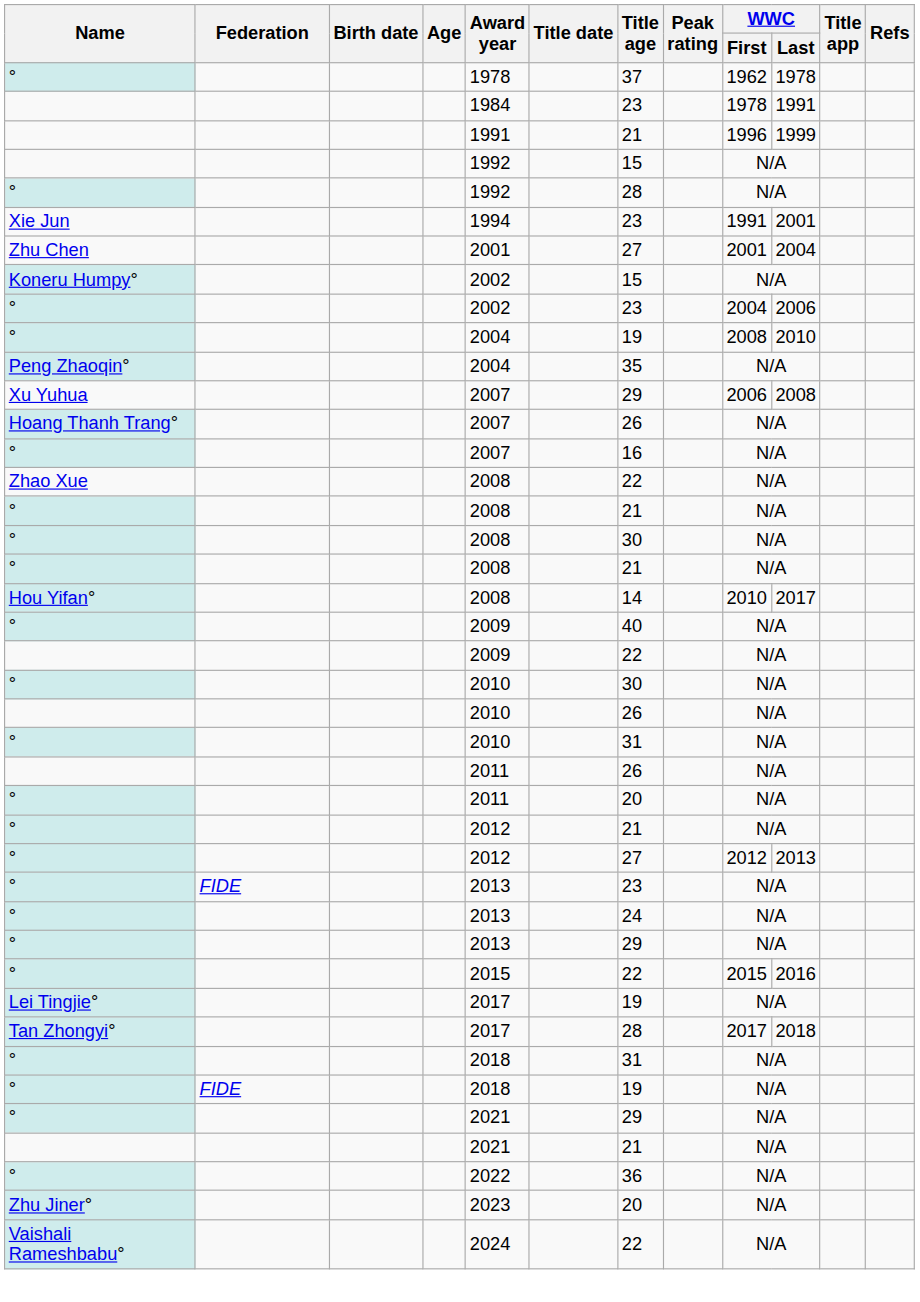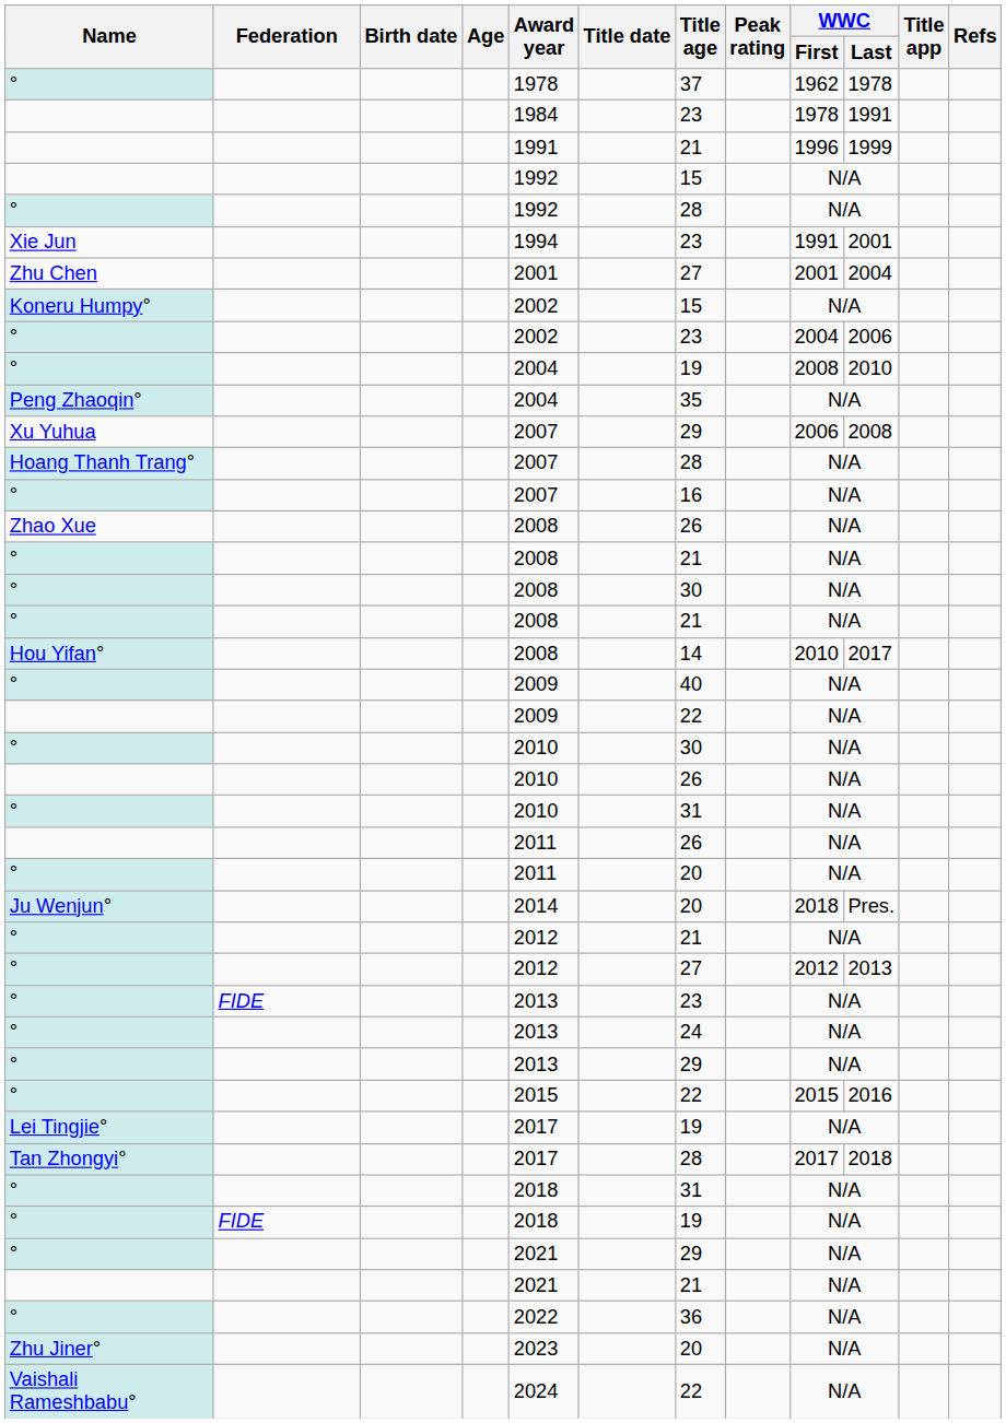 <table class="sortable wikitable static-row-numbers">
 <tr class="static-row-header">
 <th scope="col" rowspan=2 width=160>Name</th>
 <th scope="col" rowspan=2 width=110>Federation</th>
 <th scope="col" rowspan=2>Birth date</th>
 <th scope="col" rowspan=2>Age</th>
 <th scope="col" rowspan=2 width = 40>Award year</th>
 <th scope="col" rowspan=2>Title date</th>
 <th scope="col" rowspan=2 width = 30>Title age</th>
 <th scope="col" rowspan=2 width = 40>Peak rating</th>
 <th scope="col" colspan=2><a href='#'>WWC</a></th>
 <th scope="col" rowspan=2 class="unsortable" width = 30>Title app</th>
 <th scope="col" rowspan=2 class="unsortable">Refs</th>
 </tr>
 <tr class="static-row-header">
 <th scope="col">First</th>
 <th scope="col">Last</th>
 </tr>
 <tr>
 <td scope="row" align=left style="background-color: #CFECEC;">°</td>
 <td align=left></td>
 <td></td>
 <td></td>
 <td>1978</td>
 <td></td>
 <td>37</td>
 <td></td>
 <td>1962</td>
 <td>1978</td>
 <td></td>
 <td></td>
 </tr>
 <tr>
 <td scope="row" align=left></td>
 <td align=left></td>
 <td></td>
 <td></td>
 <td>1984</td>
 <td></td>
 <td data-sort-value=23.3>23</td>
 <td></td>
 <td>1978</td>
 <td>1991</td>
 <td></td>
 <td></td>
 </tr>
 <tr>
 <td scope="row" align=left></td>
 <td align=left></td>
 <td></td>
 <td></td>
 <td>1991</td>
 <td></td>
 <td data-sort-value=21.5>21</td>
 <td></td>
 <td>1996</td>
 <td>1999</td>
 <td></td>
 <td></td>
 </tr>
 <tr>
 <td scope="row" align=left></td>
 <td align=left></td>
 <td></td>
 <td></td>
 <td data-sort-value=1992.1>1992</td>
 <td></td>
 <td data-sort-value=15.2>15</td>
 <td></td>
 <td colspan=2 style=text-align:center>N/A</td>
 <td></td>
 <td></td>
 </tr>
 <tr>
 <td scope="row" align=left style="background-color: #CFECEC;">°</td>
 <td align=left></td>
 <td></td>
 <td></td>
 <td data-sort-value=1992.2>1992</td>
 <td></td>
 <td>28</td>
 <td></td>
 <td colspan=2 style=text-align:center>N/A</td>
 <td></td>
 <td></td>
 </tr>
 <tr>
 <td scope="row" align=left><a href='#'>Xie Jun</a></td>
 <td align=left></td>
 <td></td>
 <td></td>
 <td>1994</td>
 <td></td>
 <td data-sort-value=23.2>23</td>
 <td></td>
 <td>1991</td>
 <td>2001</td>
 <td></td>
 <td></td>
 </tr>
 <tr>
 <td scope="row" align=left><a href='#'>Zhu Chen</a></td>
 <td align=left></td>
 <td></td>
 <td></td>
 <td>2001</td>
 <td></td>
 <td data-sort-value=24.1>27</td>
 <td></td>
 <td>2001</td>
 <td>2004</td>
 <td></td>
 <td></td>
 </tr>
 <tr>
 <td scope="row" align=left style="background-color: #CFECEC;"><a href='#'>Koneru Humpy</a>°</td>
 <td align=left></td>
 <td></td>
 <td></td>
 <td>2002</td>
 <td></td>
 <td data-sort-value=15.1>15</td>
 <td></td>
 <td colspan=2 style=text-align:center>N/A</td>
 <td></td>
 <td></td>
 </tr>
 <tr>
 <td align=left style="background-color: #CFECEC;">°</td>
 <td align=left></td>
 <td></td>
 <td></td>
 <td>2002</td>
 <td></td>
 <td data-sort-value=23.1>23</td>
 <td></td>
 <td>2004</td>
 <td>2006</td>
 <td></td>
 <td></td>
 </tr>
 <tr>
 <td scope="row" align=left style="background-color: #CFECEC;">°</td>
 <td align=left></td>
 <td></td>
 <td></td>
 <td data-sort-value=2004.1>2004</td>
 <td></td>
 <td data-sort-value=19.3>19</td>
 <td></td>
 <td>2008</td>
 <td>2010</td>
 <td></td>
 <td></td>
 </tr>
 <tr>
 <td scope="row" align=left style="background-color: #CFECEC;"><a href='#'>Peng Zhaoqin</a>°</td>
 <td align=left></td>
 <td></td>
 <td></td>
 <td data-sort-value=2004.2>2004</td>
 <td></td>
 <td>35</td>
 <td></td>
 <td colspan=2 style=text-align:center>N/A</td>
 <td></td>
 <td></td>
 </tr>
 <tr>
 <td align=left><a href='#'>Xu Yuhua</a></td>
 <td align=left></td>
 <td></td>
 <td></td>
 <td>2007</td>
 <td></td>
 <td data-sort-value=29.1>29</td>
 <td></td>
 <td>2006</td>
 <td>2008</td>
 <td></td>
 <td></td>
 </tr>
 <tr>
 <td scope="row" align=left style="background-color: #CFECEC;"><a href='#'>Hoang Thanh Trang</a>°</td>
 <td align=left></td>
 <td></td>
 <td></td>
 <td>2007</td>
 <td></td>
-<td data-sort-value=26.2>26</td>
+<td data-sort-value=26.2>28</td>
 <td></td>
 <td colspan=2 style=text-align:center>N/A</td>
 <td></td>
 <td></td>
 </tr>
 <tr>
 <td scope="row" align=left style="background-color: #CFECEC;">°</td>
 <td align=left></td>
 <td></td>
 <td></td>
 <td>2007</td>
 <td></td>
 <td>16</td>
 <td></td>
 <td colspan=2 style=text-align:center>N/A</td>
 <td></td>
 <td></td>
 </tr>
 <tr>
 <td scope="row" align=left><a href='#'>Zhao Xue</a></td>
 <td align=left></td>
 <td></td>
 <td></td>
 <td data-sort-value=2008.1>2008</td>
 <td></td>
-<td data-sort-value=22.1>22</td>
+<td data-sort-value=22.1>26</td>
 <td></td>
 <td colspan=2 style=text-align:center>N/A</td>
 <td></td>
 <td></td>
 </tr>
 <tr>
 <td scope="row" align=left style="background-color: #CFECEC;">°</td>
 <td align=left></td>
 <td></td>
 <td></td>
 <td data-sort-value=2008.2>2008</td>
 <td></td>
 <td data-sort-value=21.2>21</td>
 <td></td>
 <td colspan=2 style=text-align:center>N/A</td>
 <td></td>
 <td></td>
 </tr>
 <tr>
 <td scope="row" align=left style="background-color: #CFECEC;">°</td>
 <td align=left></td>
 <td></td>
 <td></td>
 <td data-sort-value=2008.3>2008</td>
 <td></td>
 <td data-sort-value=30.1>30</td>
 <td></td>
 <td colspan=2 style=text-align:center>N/A</td>
 <td></td>
 <td></td>
 </tr>
 <tr>
 <td scope="row" align=left style="background-color: #CFECEC;">°</td>
 <td align=left></td>
 <td></td>
 <td></td>
 <td data-sort-value=2008.4>2008</td>
 <td></td>
 <td data-sort-value=21.3>21</td>
 <td></td>
 <td colspan=2 style=text-align:center>N/A</td>
 <td></td>
 <td></td>
 </tr>
 <tr>
 <td scope="row" align=left style="background-color: #CFECEC;"><a href='#'>Hou Yifan</a>°</td>
 <td align=left></td>
 <td></td>
 <td></td>
 <td data-sort-value=2008.5>2008</td>
 <td></td>
 <td>14</td>
 <td></td>
 <td>2010</td>
 <td>2017</td>
 <td></td>
 <td></td>
 </tr>
 <tr>
 <td scope="row" align=left style="background-color: #CFECEC;">°</td>
 <td align=left></td>
 <td></td>
 <td></td>
 <td data-sort-value=2009.1>2009</td>
 <td></td>
 <td>40</td>
 <td></td>
 <td colspan=2 style=text-align:center>N/A</td>
 <td></td>
 <td></td>
 </tr>
 <tr>
 <td scope="row" align=left></td>
 <td align=left></td>
 <td></td>
 <td></td>
 <td data-sort-value=2009.2>2009</td>
 <td></td>
 <td data-sort-value=22.4>22</td>
 <td></td>
 <td colspan=2 style=text-align:center>N/A</td>
 <td></td>
 <td></td>
 </tr>
 <tr>
 <td scope="row" align=left style="background-color: #CFECEC;">°</td>
 <td align=left></td>
 <td></td>
 <td></td>
 <td data-sort-value=2010.1>2010</td>
 <td></td>
 <td data-sort-value=30.2>30</td>
 <td></td>
 <td colspan=2 style=text-align:center>N/A</td>
 <td></td>
 <td></td>
 </tr>
 <tr>
 <td scope="row" align=left></td>
 <td align=left></td>
 <td></td>
 <td></td>
 <td data-sort-value=2010.2>2010</td>
 <td></td>
 <td data-sort-value=26.3>26</td>
 <td></td>
 <td colspan=2 style=text-align:center>N/A</td>
 <td></td>
 <td></td>
 </tr>
 <tr>
 <td scope="row" align=left style="background-color: #CFECEC;">°</td>
 <td align=left></td>
 <td></td>
 <td></td>
 <td data-sort-value=2010.3>2010</td>
 <td></td>
 <td data-sort-value=31.2>31</td>
 <td></td>
 <td colspan=2 style=text-align:center>N/A</td>
 <td></td>
 <td></td>
 </tr>
 <tr>
 <td scope="row" align=left></td>
 <td align=left></td>
 <td></td>
 <td></td>
 <td data-sort-value=2011.1>2011</td>
 <td></td>
 <td data-sort-value=26.1>26</td>
 <td></td>
 <td colspan=2 style=text-align:center>N/A</td>
 <td></td>
 <td></td>
 </tr>
 <tr>
 <td scope="row" align=left style="background-color: #CFECEC;">°</td>
 <td align=left></td>
 <td></td>
 <td></td>
 <td data-sort-value=2011.2>2011</td>
 <td></td>
 <td data-sort-value=20.2>20</td>
 <td></td>
 <td colspan=2 style=text-align:center>N/A</td>
+<td></td>
+<td></td>
+</tr>
+<tr>
+<td scope="row" align=left style="background-color: #CFECEC;"><a href='#'>Ju Wenjun</a>°</td>
+<td align=left></td>
+<td></td>
+<td></td>
+<td>2014</td>
+<td></td>
+<td data-sort-value=20.3>20</td>
+<td></td>
+<td>2018</td>
+<td data-sort-value=2022>Pres.</td>
 <td></td>
 <td></td>
 </tr>
 <tr>
 <td scope="row" align=left style="background-color: #CFECEC;">°</td>
 <td align=left></td>
 <td></td>
 <td></td>
 <td data-sort-value=2012.1>2012</td>
 <td></td>
 <td data-sort-value=21.4>21</td>
 <td></td>
 <td colspan=2 style=text-align:center>N/A</td>
 <td></td>
 <td></td>
 </tr>
 <tr>
 <td scope="row" align=left style="background-color: #CFECEC;">°</td>
 <td align=left></td>
 <td></td>
 <td></td>
 <td data-sort-value=2012.2>2012</td>
 <td></td>
 <td>27</td>
 <td></td>
 <td>2012</td>
 <td>2013</td>
 <td></td>
 <td></td>
 </tr>
 <tr>
 <td scope="row" align=left style="background-color: #CFECEC;">°</td>
 <td align=left><em><a href='#'>FIDE</a></em></td>
 <td></td>
 <td></td>
 <td data-sort-value=2013.1>2013</td>
 <td></td>
 <td data-sort-value=23.4>23</td>
 <td></td>
 <td colspan=2 style=text-align:center>N/A</td>
 <td></td>
 <td></td>
 </tr>
 <tr>
 <td scope="row" align=left style="background-color: #CFECEC;">°</td>
 <td align=left></td>
 <td></td>
 <td></td>
 <td data-sort-value=2013.3>2013</td>
 <td></td>
 <td data-sort-value=24.2>24</td>
 <td></td>
 <td colspan=2 style=text-align:center>N/A</td>
 <td></td>
 <td></td>
 </tr>
 <tr>
 <td scope="row" align=left style="background-color: #CFECEC;">°</td>
 <td align=left></td>
 <td></td>
 <td></td>
 <td data-sort-value=2013.2>2013</td>
 <td></td>
 <td data-sort-value=29.2>29</td>
 <td></td>
 <td colspan=2 style=text-align:center>N/A</td>
 <td></td>
 <td></td>
 </tr>
 <tr>
 <td scope="row" align=left style="background-color: #CFECEC;">°</td>
 <td align=left></td>
 <td></td>
 <td></td>
 <td>2015</td>
 <td></td>
 <td data-sort-value=22.3>22</td>
 <td></td>
 <td>2015</td>
 <td>2016</td>
 <td></td>
 <td></td>
 </tr>
 <tr>
 <td scope="row" align=left style="background-color: #CFECEC;"><a href='#'>Lei Tingjie</a>°</td>
 <td align=left></td>
 <td></td>
 <td></td>
 <td data-sort-value=2017.1>2017</td>
 <td></td>
 <td data-sort-value=19.2>19</td>
 <td></td>
 <td colspan=2 style=text-align:center>N/A</td>
 <td></td>
 <td></td>
 </tr>
 <tr>
 <td scope="row" align=left style="background-color: #CFECEC;"><a href='#'>Tan Zhongyi</a>°</td>
 <td align=left></td>
 <td></td>
 <td></td>
 <td data-sort-value=2017.2>2017</td>
 <td></td>
 <td data-sort-value=25.2>28</td>
 <td></td>
 <td>2017</td>
 <td>2018</td>
 <td></td>
 <td></td>
 </tr>
 <tr>
 <td scope="row" align=left style="background-color: #CFECEC;">°</td>
 <td align=left></td>
 <td></td>
 <td></td>
 <td data-sort-value=2018.1>2018</td>
 <td></td>
 <td data-sort-value=31.1>31</td>
 <td></td>
 <td colspan=2 style=text-align:center>N/A</td>
 <td></td>
 <td></td>
 </tr>
 <tr>
 <td scope="row" align=left style="background-color: #CFECEC;">°</td>
 <td align=left><em><a href='#'>FIDE</a></em></td>
 <td></td>
 <td></td>
 <td data-sort-value=2018.2>2018</td>
 <td></td>
 <td data-sort-value=19.1>19</td>
 <td></td>
 <td colspan=2 style=text-align:center>N/A</td>
 <td></td>
 <td></td>
 </tr>
 <tr>
 <td scope="row" align=left style="background-color: #CFECEC;">°</td>
 <td align=left></td>
 <td></td>
 <td></td>
 <td data-sort-value=2021.2>2021</td>
 <td></td>
 <td data-sort-value=29.3>29</td>
 <td></td>
 <td colspan=2 style=text-align:center>N/A</td>
 <td></td>
 <td></td>
 </tr>
 <tr>
 <td scope="row" align=left></td>
 <td align=left></td>
 <td></td>
 <td></td>
 <td data-sort-value=2021.1>2021</td>
 <td></td>
 <td data-sort-value=21.1>21</td>
 <td></td>
 <td colspan=2 style=text-align:center>N/A</td>
 <td></td>
 <td></td>
 </tr>
 <tr>
 <td scope="row" align=left style="background-color: #CFECEC;">°</td>
 <td align=left></td>
 <td></td>
 <td></td>
 <td data-sort-value=2022.1>2022</td>
 <td></td>
 <td data-sort-value=36.1>36</td>
 <td></td>
 <td colspan=2 style=text-align:center>N/A</td>
 <td></td>
 <td></td>
 </tr>
 <tr>
 <td scope="row" align=left style="background-color: #CFECEC;"><a href='#'>Zhu Jiner</a>°</td>
 <td></td>
 <td></td>
 <td></td>
 <td>2023</td>
 <td></td>
 <td data-sort-value=20.1>20</td>
 <td></td>
 <td colspan=2 style=text-align:center>N/A</td>
 <td></td>
 <td></td>
 </tr>
 <tr>
 <td scope="row" align=left style="background-color: #CFECEC;"><a href='#'>Vaishali Rameshbabu</a>°</td>
 <td></td>
 <td></td>
 <td></td>
 <td>2024</td>
 <td></td>
 <td data-sort-value=22.2>22</td>
 <td></td>
 <td colspan=2 style=text-align:center>N/A</td>
 <td></td>
 <td></td>
 </tr>
 </table>
